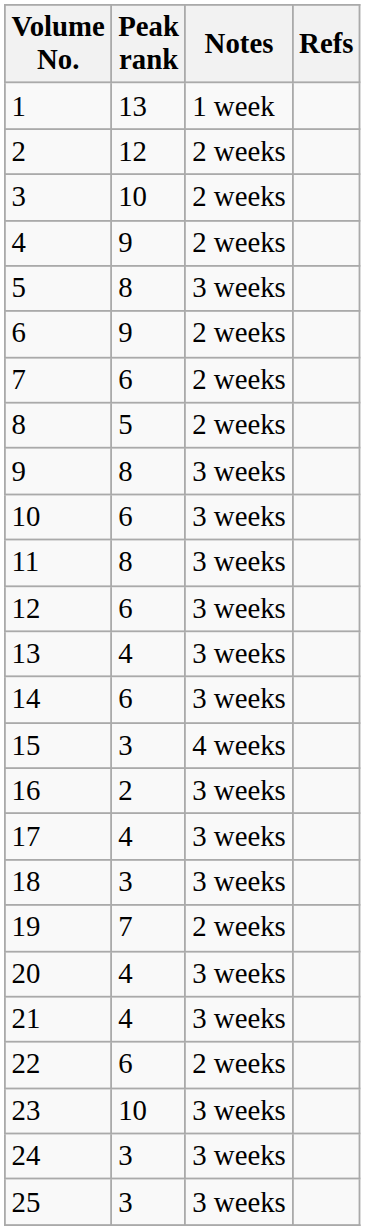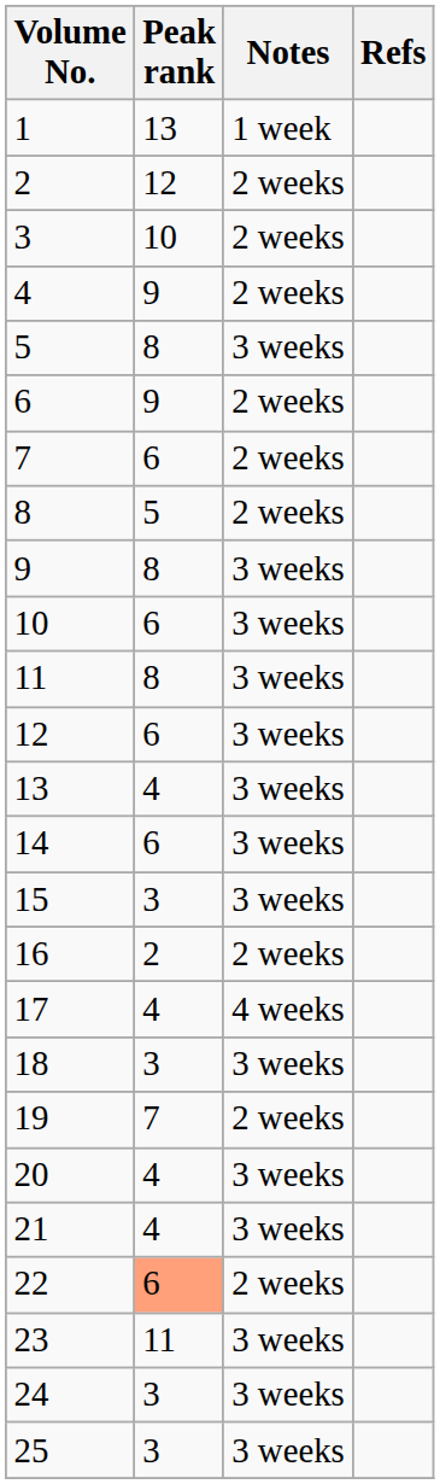 <table class="wikitable">
 <tr>
 <th>Volume<br>No.</th>
 <th>Peak<br>rank</th>
 <th>Notes</th>
 <th>Refs</th>
 </tr>
 <tr>
 <td>1</td>
 <td>13</td>
 <td>1 week</td>
 <td></td>
 </tr>
 <tr>
 <td>2</td>
 <td>12</td>
 <td>2 weeks</td>
 <td></td>
 </tr>
 <tr>
 <td>3</td>
 <td>10</td>
 <td>2 weeks</td>
 <td></td>
 </tr>
 <tr>
 <td>4</td>
 <td>9</td>
 <td>2 weeks</td>
 <td></td>
 </tr>
 <tr>
 <td>5</td>
 <td>8</td>
 <td>3 weeks</td>
 <td></td>
 </tr>
 <tr>
 <td>6</td>
 <td>9</td>
 <td>2 weeks</td>
 <td></td>
 </tr>
 <tr>
 <td>7</td>
 <td>6</td>
 <td>2 weeks</td>
 <td></td>
 </tr>
 <tr>
 <td>8</td>
 <td>5</td>
 <td>2 weeks</td>
 <td></td>
 </tr>
 <tr>
 <td>9</td>
 <td>8</td>
 <td>3 weeks</td>
 <td></td>
 </tr>
 <tr>
 <td>10</td>
 <td>6</td>
 <td>3 weeks</td>
 <td></td>
 </tr>
 <tr>
 <td>11</td>
 <td>8</td>
 <td>3 weeks</td>
 <td></td>
 </tr>
 <tr>
 <td>12</td>
 <td>6</td>
 <td>3 weeks</td>
 <td></td>
 </tr>
 <tr>
 <td>13</td>
 <td>4</td>
 <td>3 weeks</td>
 <td></td>
 </tr>
 <tr>
 <td>14</td>
 <td>6</td>
 <td>3 weeks</td>
 <td></td>
 </tr>
 <tr>
 <td>15</td>
 <td>3</td>
-<td>4 weeks</td>
+<td>3 weeks</td>
 <td></td>
 </tr>
 <tr>
 <td>16</td>
 <td>2</td>
-<td>3 weeks</td>
+<td>2 weeks</td>
 <td></td>
 </tr>
 <tr>
 <td>17</td>
 <td>4</td>
-<td>3 weeks</td>
+<td>4 weeks</td>
 <td></td>
 </tr>
 <tr>
 <td>18</td>
 <td>3</td>
 <td>3 weeks</td>
 <td></td>
 </tr>
 <tr>
 <td>19</td>
 <td>7</td>
 <td>2 weeks</td>
 <td></td>
 </tr>
 <tr>
 <td>20</td>
 <td>4</td>
 <td>3 weeks</td>
 <td></td>
 </tr>
 <tr>
 <td>21</td>
 <td>4</td>
 <td>3 weeks</td>
 <td></td>
 </tr>
 <tr>
 <td>22</td>
-<td>6</td>
+<td style="background: lightsalmon;">6</td>
 <td>2 weeks</td>
 <td></td>
 </tr>
 <tr>
 <td>23</td>
-<td>10</td>
+<td>11</td>
 <td>3 weeks</td>
 <td></td>
 </tr>
 <tr>
 <td>24</td>
 <td>3</td>
 <td>3 weeks</td>
 <td></td>
 </tr>
 <tr>
 <td>25</td>
 <td>3</td>
 <td>3 weeks</td>
 <td></td>
 </tr>
 <tr>
 </tr>
 </table>
